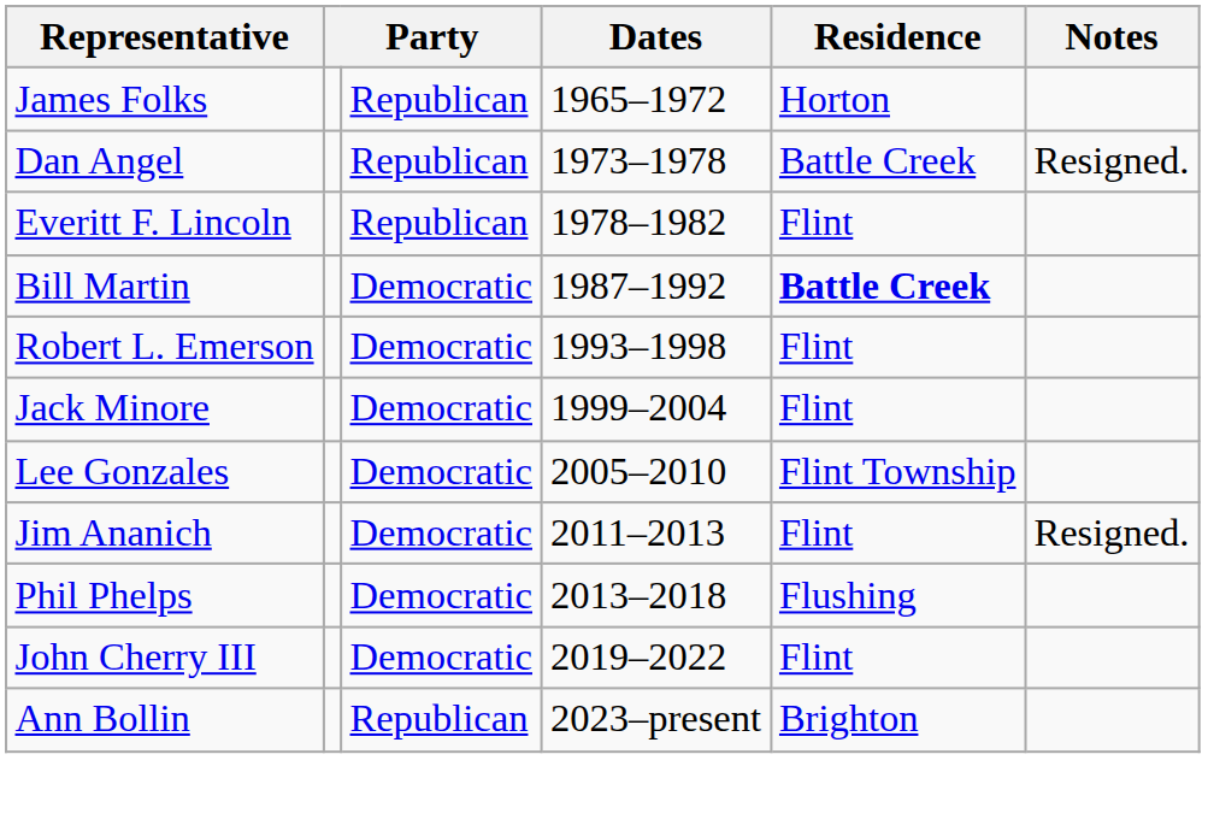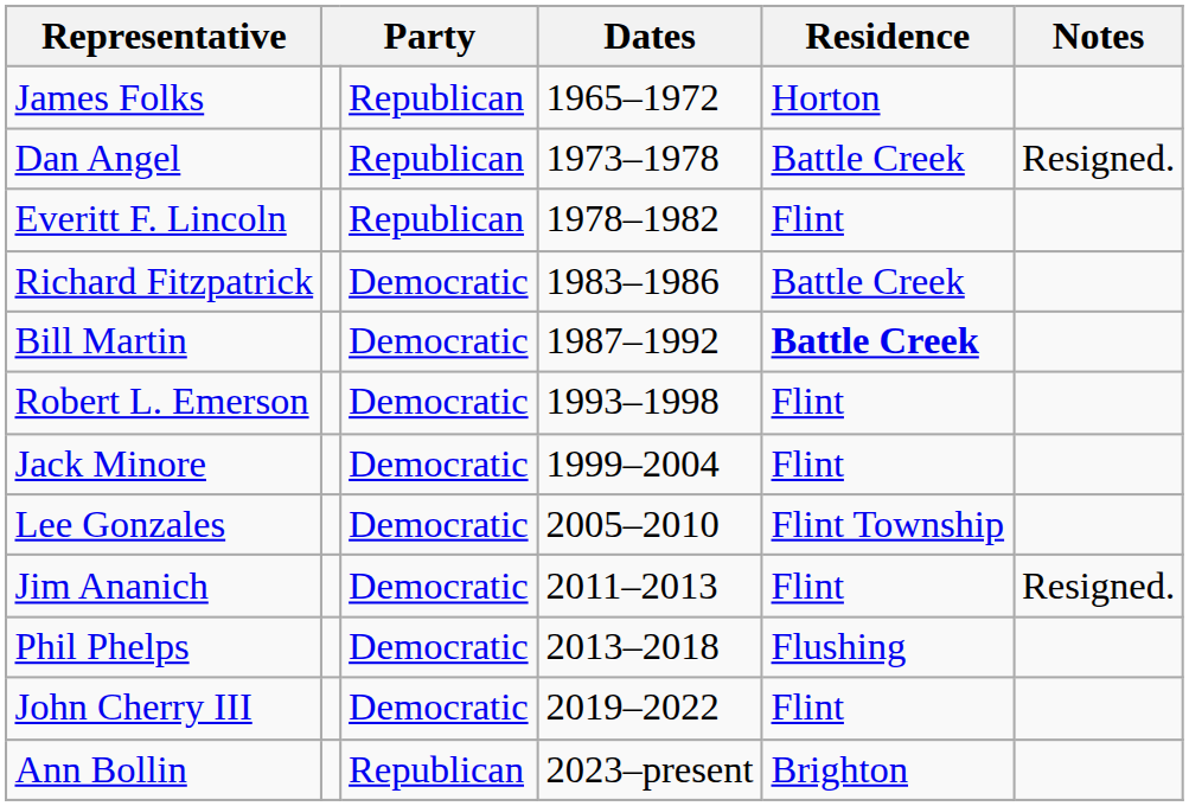 <table class=wikitable>
 <tr valign=bottom>
 <th>Representative</th>
 <th colspan="2">Party</th>
 <th>Dates</th>
 <th>Residence</th>
 <th>Notes</th>
 </tr>
 <tr>
 <td><a href='#'>James Folks</a></td>
 <td bgcolor=></td>
 <td><a href='#'>Republican</a></td>
 <td>1965–1972</td>
 <td><a href='#'>Horton</a></td>
 <td></td>
 </tr>
 <tr>
 <td><a href='#'>Dan Angel</a></td>
 <td bgcolor=></td>
 <td><a href='#'>Republican</a></td>
 <td>1973–1978</td>
 <td><a href='#'>Battle Creek</a></td>
 <td>Resigned.</td>
 </tr>
 <tr>
 <td><a href='#'>Everitt F. Lincoln</a></td>
 <td bgcolor=></td>
 <td><a href='#'>Republican</a></td>
 <td>1978–1982</td>
 <td><a href='#'>Flint</a></td>
+<td></td>
+</tr>
+<tr>
+<td><a href='#'>Richard Fitzpatrick</a></td>
+<td bgcolor=></td>
+<td><a href='#'>Democratic</a></td>
+<td>1983–1986</td>
+<td><a href='#'>Battle Creek</a></td>
 <td></td>
 </tr>
 <tr>
 <td><a href='#'>Bill Martin</a></td>
 <td bgcolor=></td>
 <td><a href='#'>Democratic</a></td>
 <td>1987–1992</td>
 <td><strong><a href='#'>Battle Creek</a></strong></td>
 <td></td>
 </tr>
 <tr>
 <td><a href='#'>Robert L. Emerson</a></td>
 <td bgcolor=></td>
 <td><a href='#'>Democratic</a></td>
 <td>1993–1998</td>
 <td><a href='#'>Flint</a></td>
 <td></td>
 </tr>
 <tr>
 <td><a href='#'>Jack Minore</a></td>
 <td bgcolor=></td>
 <td><a href='#'>Democratic</a></td>
 <td>1999–2004</td>
 <td><a href='#'>Flint</a></td>
 <td></td>
 </tr>
 <tr>
 <td><a href='#'>Lee Gonzales</a></td>
 <td bgcolor=></td>
 <td><a href='#'>Democratic</a></td>
 <td>2005–2010</td>
 <td><a href='#'>Flint Township</a></td>
 <td></td>
 </tr>
 <tr>
 <td><a href='#'>Jim Ananich</a></td>
 <td bgcolor=></td>
 <td><a href='#'>Democratic</a></td>
 <td>2011–2013</td>
 <td><a href='#'>Flint</a></td>
 <td>Resigned.</td>
 </tr>
 <tr>
 <td><a href='#'>Phil Phelps</a></td>
 <td bgcolor=></td>
 <td><a href='#'>Democratic</a></td>
 <td>2013–2018</td>
 <td><a href='#'>Flushing</a></td>
 <td></td>
 </tr>
 <tr>
 <td><a href='#'>John Cherry III</a></td>
 <td bgcolor=></td>
 <td><a href='#'>Democratic</a></td>
 <td>2019–2022</td>
 <td><a href='#'>Flint</a></td>
 <td></td>
 </tr>
 <tr>
 <td><a href='#'>Ann Bollin</a></td>
 <td bgcolor=></td>
 <td><a href='#'>Republican</a></td>
 <td>2023–present</td>
 <td><a href='#'>Brighton</a></td>
 <td></td>
 </tr>
 </table>
